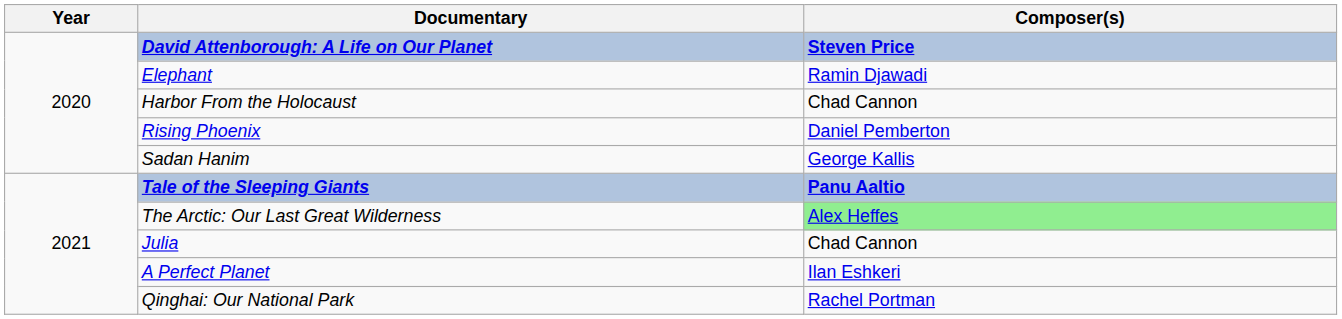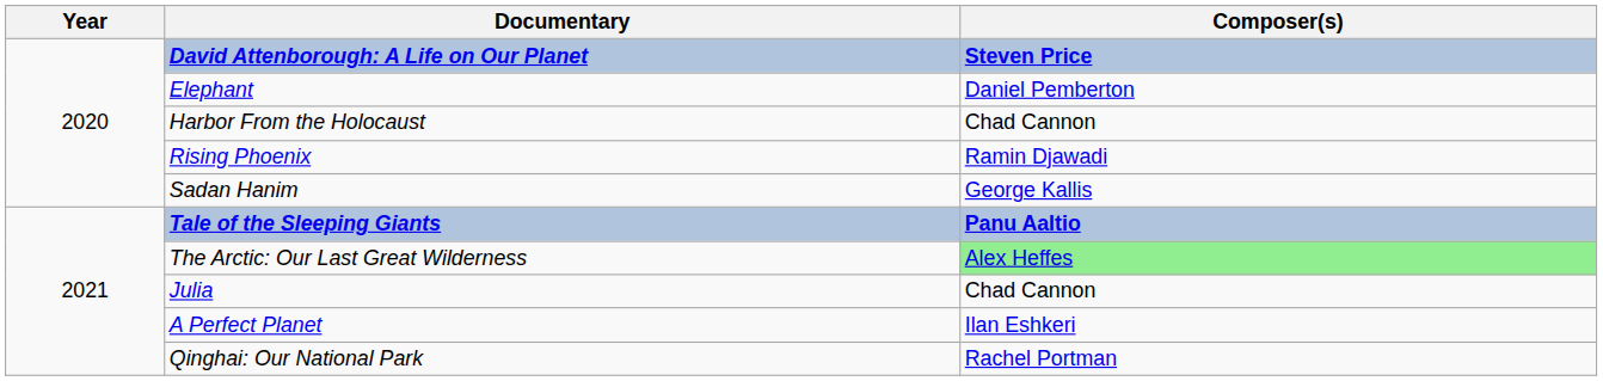 <table class="wikitable" width="95%" cellpadding="5">
 <tr>
 <th width="10%">Year</th>
 <th width="50%">Documentary</th>
 <th width="40%">Composer(s)</th>
 </tr>
 <tr>
 <td rowspan="5" style="text-align:center;">2020<br></td>
 <td style="background:#B0C4DE;"><strong><em><a href='#'>David Attenborough: A Life on Our Planet</a></em></strong></td>
 <td style="background:#B0C4DE;"><strong><a href='#'>Steven Price</a></strong></td>
 </tr>
 <tr>
 <td><em><a href='#'>Elephant</a></em></td>
-<td><a href='#'>Ramin Djawadi</a></td>
+<td><a href='#'>Daniel Pemberton</a></td>
 </tr>
 <tr>
 <td><em>Harbor From the Holocaust</em></td>
 <td>Chad Cannon</td>
 </tr>
 <tr>
 <td><em><a href='#'>Rising Phoenix</a></em></td>
-<td><a href='#'>Daniel Pemberton</a></td>
+<td><a href='#'>Ramin Djawadi</a></td>
 </tr>
 <tr>
 <td><em>Sadan Hanim</em></td>
 <td><a href='#'>George Kallis</a></td>
 </tr>
 <tr>
 <td rowspan="5" style="text-align:center;">2021<br></td>
 <td style="background:#B0C4DE;"><strong><em><a href='#'>Tale of the Sleeping Giants</a></em></strong></td>
 <td style="background:#B0C4DE;"><strong><a href='#'>Panu Aaltio</a></strong></td>
 </tr>
 <tr>
 <td><em>The Arctic: Our Last Great Wilderness</em></td>
 <td style="background: lightgreen;"><a href='#'>Alex Heffes</a></td>
 </tr>
 <tr>
 <td><em><a href='#'>Julia</a></em></td>
 <td>Chad Cannon</td>
 </tr>
 <tr>
 <td><em><a href='#'>A Perfect Planet</a></em></td>
 <td><a href='#'>Ilan Eshkeri</a></td>
 </tr>
 <tr>
 <td><em>Qinghai: Our National Park</em></td>
 <td><a href='#'>Rachel Portman</a></td>
 </tr>
 </table>
